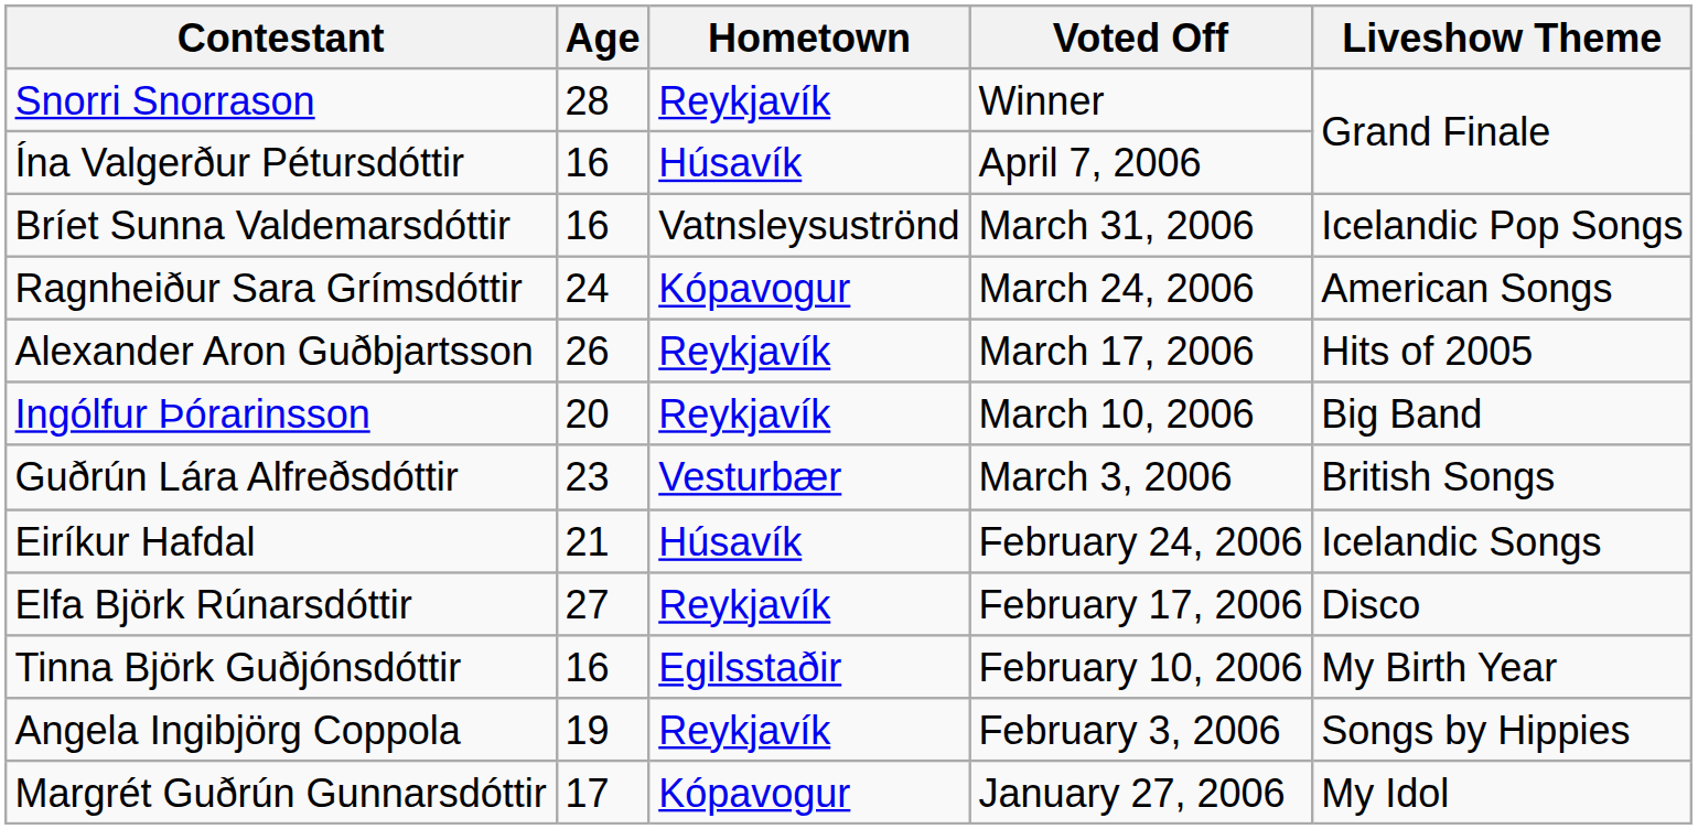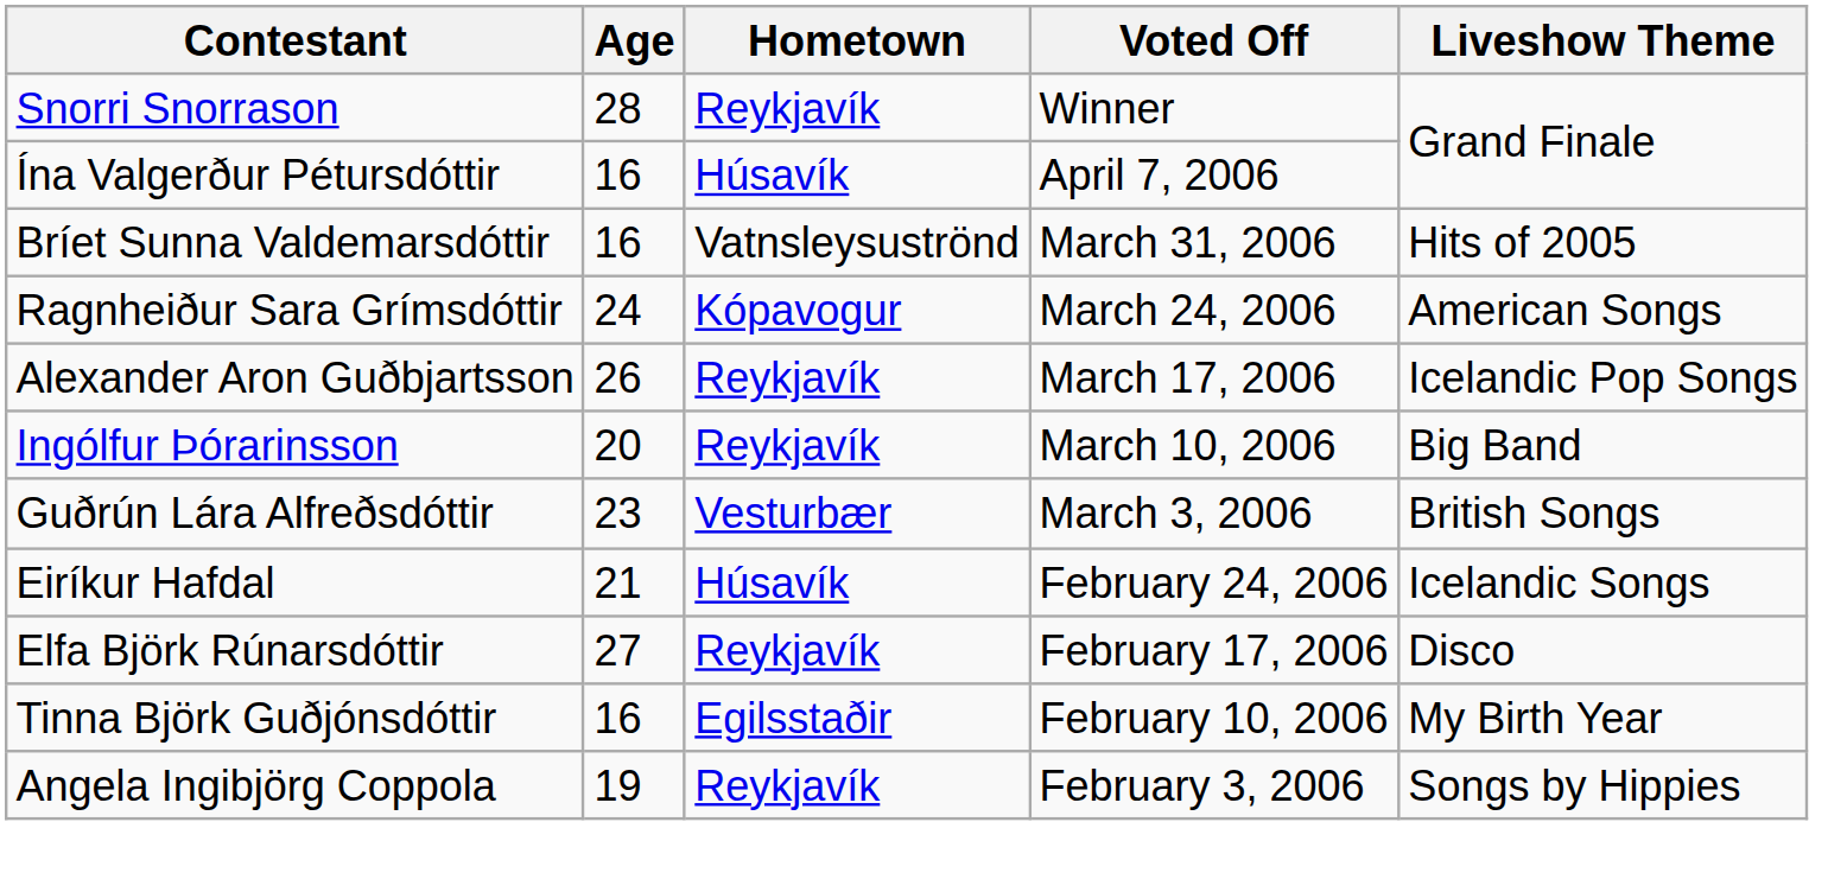 <table class="wikitable" style="font-size:95%;">
 <tr>
 <th>Contestant</th>
 <th>Age</th>
 <th>Hometown</th>
 <th>Voted Off</th>
 <th>Liveshow Theme</th>
 </tr>
 <tr>
 <td><a href='#'>Snorri Snorrason</a></td>
 <td>28</td>
 <td><a href='#'>Reykjavík</a></td>
 <td>Winner</td>
 <td rowspan="2">Grand Finale</td>
 </tr>
 <tr>
 <td>Ína Valgerður Pétursdóttir</td>
 <td>16</td>
 <td><a href='#'>Húsavík</a></td>
 <td>April 7, 2006</td>
 </tr>
 <tr>
 <td>Bríet Sunna Valdemarsdóttir</td>
 <td>16</td>
 <td>Vatnsleysuströnd</td>
 <td>March 31, 2006</td>
-<td>Icelandic Pop Songs</td>
+<td>Hits of 2005</td>
 </tr>
 <tr>
 <td>Ragnheiður Sara Grímsdóttir</td>
 <td>24</td>
 <td><a href='#'>Kópavogur</a></td>
 <td>March 24, 2006</td>
 <td>American Songs</td>
 </tr>
 <tr>
 <td>Alexander Aron Guðbjartsson</td>
 <td>26</td>
 <td><a href='#'>Reykjavík</a></td>
 <td>March 17, 2006</td>
-<td>Hits of 2005</td>
+<td>Icelandic Pop Songs</td>
 </tr>
 <tr>
 <td><a href='#'>Ingólfur Þórarinsson</a></td>
 <td>20</td>
 <td><a href='#'>Reykjavík</a></td>
 <td>March 10, 2006</td>
 <td>Big Band</td>
 </tr>
 <tr>
 <td>Guðrún Lára Alfreðsdóttir</td>
 <td>23</td>
 <td><a href='#'>Vesturbær</a></td>
 <td>March 3, 2006</td>
 <td>British Songs</td>
 </tr>
 <tr>
 <td>Eiríkur Hafdal</td>
 <td>21</td>
 <td><a href='#'>Húsavík</a></td>
 <td>February 24, 2006</td>
 <td>Icelandic Songs</td>
 </tr>
 <tr>
 <td>Elfa Björk Rúnarsdóttir</td>
 <td>27</td>
 <td><a href='#'>Reykjavík</a></td>
 <td>February 17, 2006</td>
 <td>Disco</td>
 </tr>
 <tr>
 <td>Tinna Björk Guðjónsdóttir</td>
 <td>16</td>
 <td><a href='#'>Egilsstaðir</a></td>
 <td>February 10, 2006</td>
 <td>My Birth Year</td>
 </tr>
 <tr>
 <td>Angela Ingibjörg Coppola</td>
 <td>19</td>
 <td><a href='#'>Reykjavík</a></td>
 <td>February 3, 2006</td>
 <td>Songs by Hippies</td>
 </tr>
-<tr>
-<td>Margrét Guðrún Gunnarsdóttir</td>
-<td>17</td>
-<td><a href='#'>Kópavogur</a></td>
-<td>January 27, 2006</td>
-<td>My Idol</td>
-</tr>
 </table>
